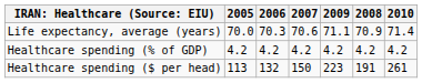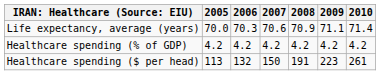 <table class="wikitable">
 <tr>
 <th>IRAN: Healthcare (Source: EIU)</th>
 <th>2005</th>
 <th>2006</th>
 <th>2007</th>
+<th>2008</th>
 <th>2009</th>
-<th>2008</th>
 <th>2010</th>
 </tr>
 <tr>
 <td>Life expectancy, average (years)</td>
 <td>70.0</td>
 <td>70.3</td>
 <td>70.6</td>
+<td>70.9</td>
 <td>71.1</td>
-<td>70.9</td>
 <td>71.4</td>
 </tr>
 <tr>
 <td>Healthcare spending (% of GDP)</td>
 <td>4.2</td>
 <td>4.2</td>
 <td>4.2</td>
 <td>4.2</td>
 <td>4.2</td>
 <td>4.2</td>
 </tr>
 <tr>
 <td>Healthcare spending ($ per head)</td>
 <td>113</td>
 <td>132</td>
 <td>150</td>
+<td>191</td>
 <td>223</td>
-<td>191</td>
 <td>261</td>
 </tr>
 </table>
